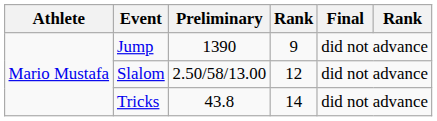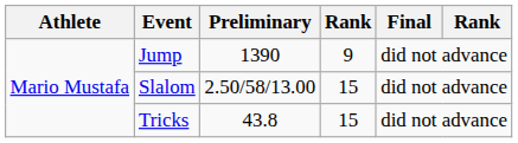 <table class="wikitable" style="font-size:90%">
 <tr>
 <th>Athlete</th>
 <th>Event</th>
 <th>Preliminary</th>
 <th>Rank</th>
 <th>Final</th>
 <th>Rank</th>
 </tr>
 <tr align=center>
 <td align=left rowspan=3><a href='#'>Mario Mustafa</a></td>
 <td align=left><a href='#'>Jump</a></td>
 <td>1390</td>
 <td>9</td>
 <td align=center colspan=2>did not advance</td>
 </tr>
 <tr align=center>
 <td align=left><a href='#'>Slalom</a></td>
 <td>2.50/58/13.00</td>
-<td>12</td>
+<td>15</td>
 <td align=center colspan=2>did not advance</td>
 </tr>
 <tr align=center>
 <td align=left><a href='#'>Tricks</a></td>
 <td>43.8</td>
-<td>14</td>
+<td>15</td>
 <td align=center colspan=2>did not advance</td>
 </tr>
 </table>
